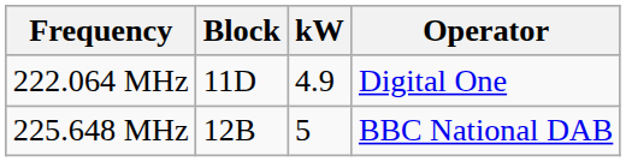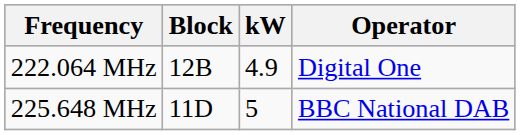 <table class="wikitable sortable">
 <tr>
 <th>Frequency</th>
 <th>Block</th>
 <th>kW</th>
 <th>Operator</th>
 </tr>
 <tr>
 <td>222.064 MHz</td>
-<td>11D</td>
+<td>12B</td>
 <td>4.9</td>
 <td><a href='#'>Digital One</a></td>
 </tr>
 <tr>
 <td>225.648 MHz</td>
-<td>12B</td>
+<td>11D</td>
 <td>5</td>
 <td><a href='#'>BBC National DAB</a></td>
 </tr>
 </table>
